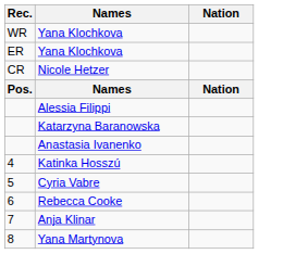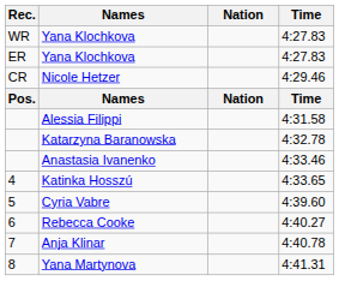 <table class=wikitable>
 <tr>
 <th width="30">Rec.</th>
 <th width="200">Names</th>
 <th width="80">Nation</th>
+<th width="60">Time</th>
 </tr>
 <tr>
 <td>WR</td>
 <td><a href='#'>Yana Klochkova</a></td>
 <td></td>
+<td>4:27.83</td>
 </tr>
 <tr>
 <td>ER</td>
 <td><a href='#'>Yana Klochkova</a></td>
 <td></td>
+<td>4:27.83</td>
 </tr>
 <tr>
 <td>CR</td>
 <td><a href='#'>Nicole Hetzer</a></td>
 <td></td>
+<td>4:29.46</td>
 </tr>
 <tr>
 <th>Pos.</th>
 <th>Names</th>
 <th>Nation</th>
+<th>Time</th>
 </tr>
 <tr>
 <td></td>
 <td><a href='#'>Alessia Filippi</a></td>
 <td></td>
+<td>4:31.58</td>
 </tr>
 <tr>
 <td></td>
 <td><a href='#'>Katarzyna Baranowska</a></td>
 <td></td>
+<td>4:32.78</td>
 </tr>
 <tr>
 <td></td>
 <td><a href='#'>Anastasia Ivanenko</a></td>
 <td></td>
+<td>4:33.46</td>
 </tr>
 <tr>
 <td>4</td>
 <td><a href='#'>Katinka Hosszú</a></td>
 <td></td>
+<td>4:33.65</td>
 </tr>
 <tr>
 <td>5</td>
 <td><a href='#'>Cyria Vabre</a></td>
 <td></td>
+<td>4:39.60</td>
 </tr>
 <tr>
 <td>6</td>
 <td><a href='#'>Rebecca Cooke</a></td>
 <td></td>
+<td>4:40.27</td>
 </tr>
 <tr>
 <td>7</td>
 <td><a href='#'>Anja Klinar</a></td>
 <td></td>
+<td>4:40.78</td>
 </tr>
 <tr>
 <td>8</td>
 <td><a href='#'>Yana Martynova</a></td>
 <td></td>
+<td>4:41.31</td>
 </tr>
 </table>
